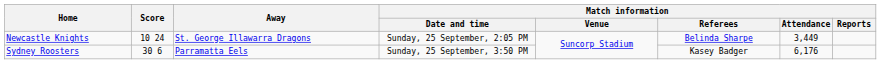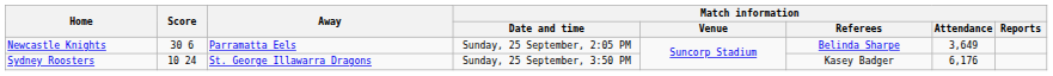 <table class="wikitable" width="100%" style="border-collapse:collapse; font-size:90%; text-align:center;">
 <tr>
 <th rowspan="2">Home</th>
 <th rowspan="2" text-align:center;>Score</th>
 <th rowspan="2">Away</th>
 <th colspan="6">Match information</th>
 </tr>
 <tr>
 <th width="18%">Date and time</th>
 <th width="14%">Venue</th>
 <th width="14%">Referees</th>
 <th width="5%">Attendance</th>
 <th width="5%">Reports</th>
 </tr>
 <tr>
 <td align="left"> <a href='#'>Newcastle Knights</a></td>
-<td>10  24</td>
-<td align="left"> <a href='#'>St. George Illawarra Dragons</a></td>
+<td>30  6</td>
+<td align="left"> <a href='#'>Parramatta Eels</a></td>
 <td>Sunday, 25 September, 2:05 PM</td>
 <td rowspan="2"><a href='#'>Suncorp Stadium</a></td>
 <td><a href='#'>Belinda Sharpe</a></td>
-<td>3,449</td>
+<td>3,649</td>
 <td></td>
 </tr>
 <tr>
 <td align="left"> <a href='#'>Sydney Roosters</a></td>
-<td>30  6</td>
-<td align="left"> <a href='#'>Parramatta Eels</a></td>
+<td>10  24</td>
+<td align="left"> <a href='#'>St. George Illawarra Dragons</a></td>
 <td>Sunday, 25 September, 3:50 PM</td>
 <td>Kasey Badger</td>
 <td>6,176</td>
 <td></td>
 </tr>
 </table>
